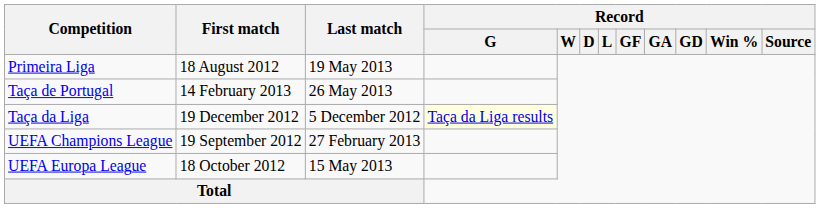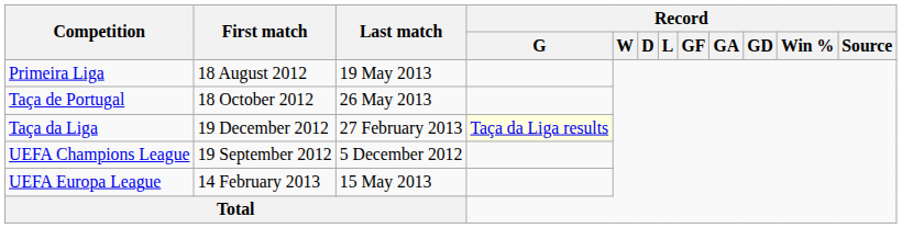 <table class="wikitable" style="text-align: center">
 <tr>
 <th rowspan="2">Competition</th>
 <th rowspan="2">First match</th>
 <th rowspan="2">Last match</th>
 <th colspan="9">Record</th>
 </tr>
 <tr>
 <th>G</th>
 <th>W</th>
 <th>D</th>
 <th>L</th>
 <th>GF</th>
 <th>GA</th>
 <th>GD</th>
 <th>Win %</th>
 <th>Source</th>
 </tr>
 <tr>
 <td align=left><a href='#'>Primeira Liga</a></td>
 <td align=left>18 August 2012</td>
 <td align=left>19 May 2013<br></td>
 <td align=left></td>
 </tr>
 <tr>
 <td align=left><a href='#'>Taça de Portugal</a></td>
-<td align=left>14 February 2013</td>
+<td align=left>18 October 2012</td>
 <td align=left>26 May 2013<br></td>
 <td align=left></td>
 </tr>
 <tr>
 <td align=left><a href='#'>Taça da Liga</a></td>
 <td align=left>19 December 2012</td>
-<td align=left>5 December 2012<br></td>
+<td align=left>27 February 2013<br></td>
 <td align=left style="background: lightyellow;"><a href='#'>Taça da Liga results</a></td>
 </tr>
 <tr>
 <td align=left><a href='#'>UEFA Champions League</a></td>
 <td align=left>19 September 2012</td>
-<td align=left>27 February 2013<br></td>
+<td align=left>5 December 2012<br></td>
 <td align=left></td>
 </tr>
 <tr>
 <td align=left><a href='#'>UEFA Europa League</a></td>
-<td align=left>18 October 2012</td>
+<td align=left>14 February 2013</td>
 <td align=left>15 May 2013<br></td>
 <td align=left></td>
 </tr>
 <tr>
 <th colspan="3">Total<br></th>
 </tr>
 </table>
